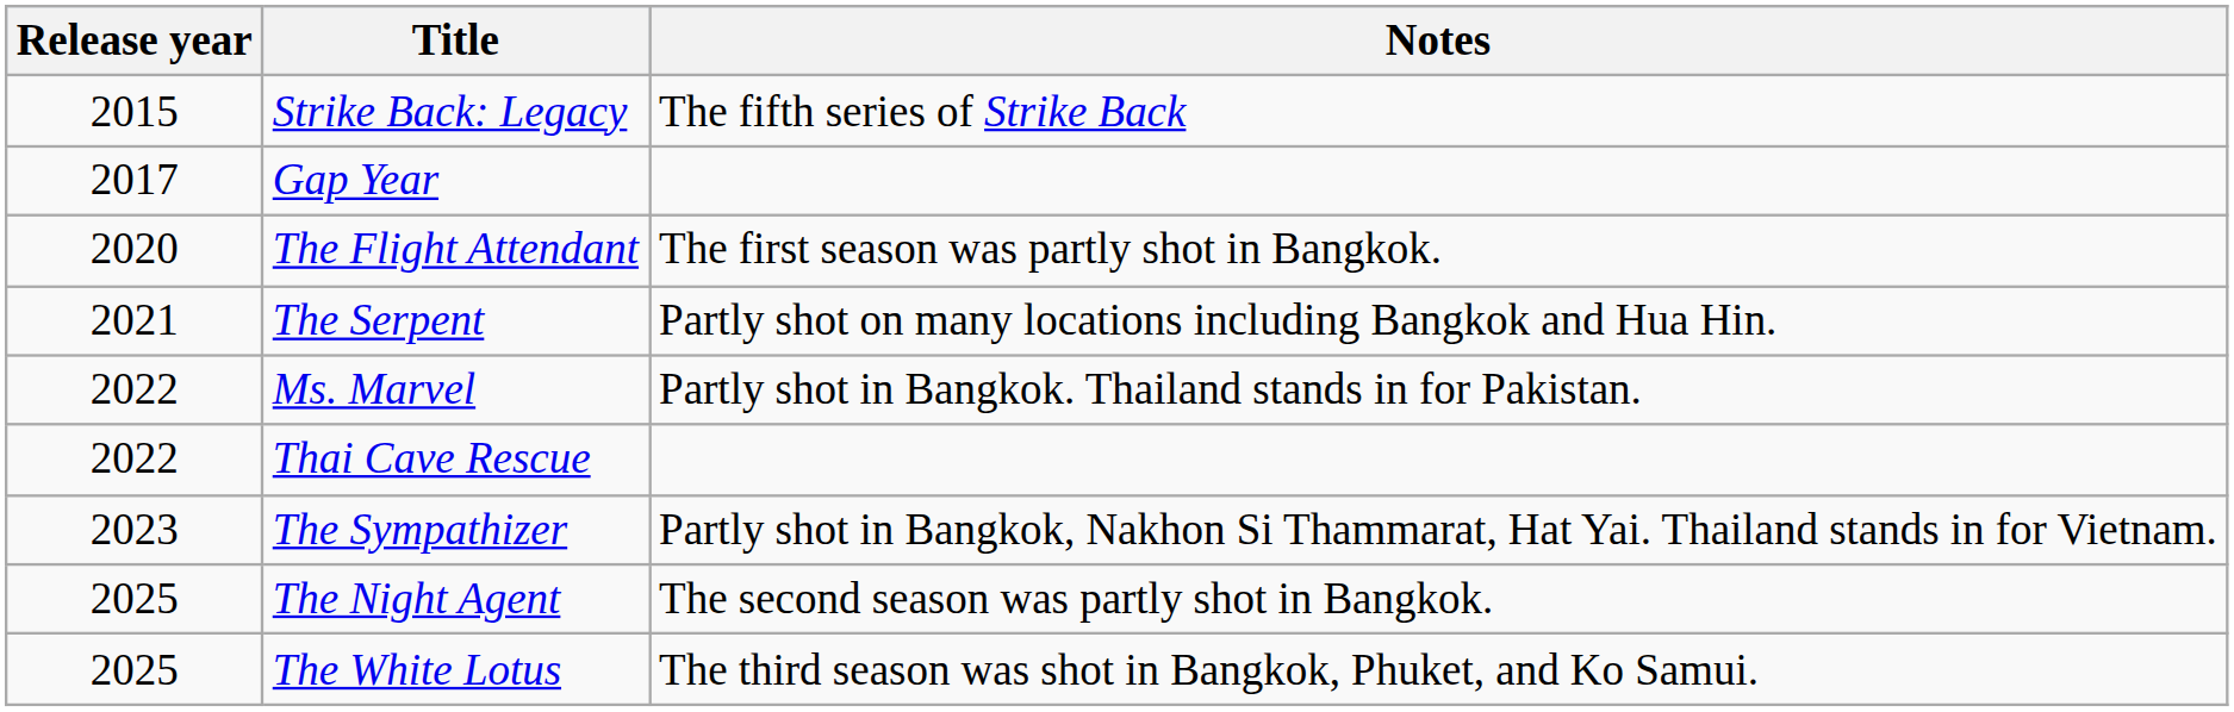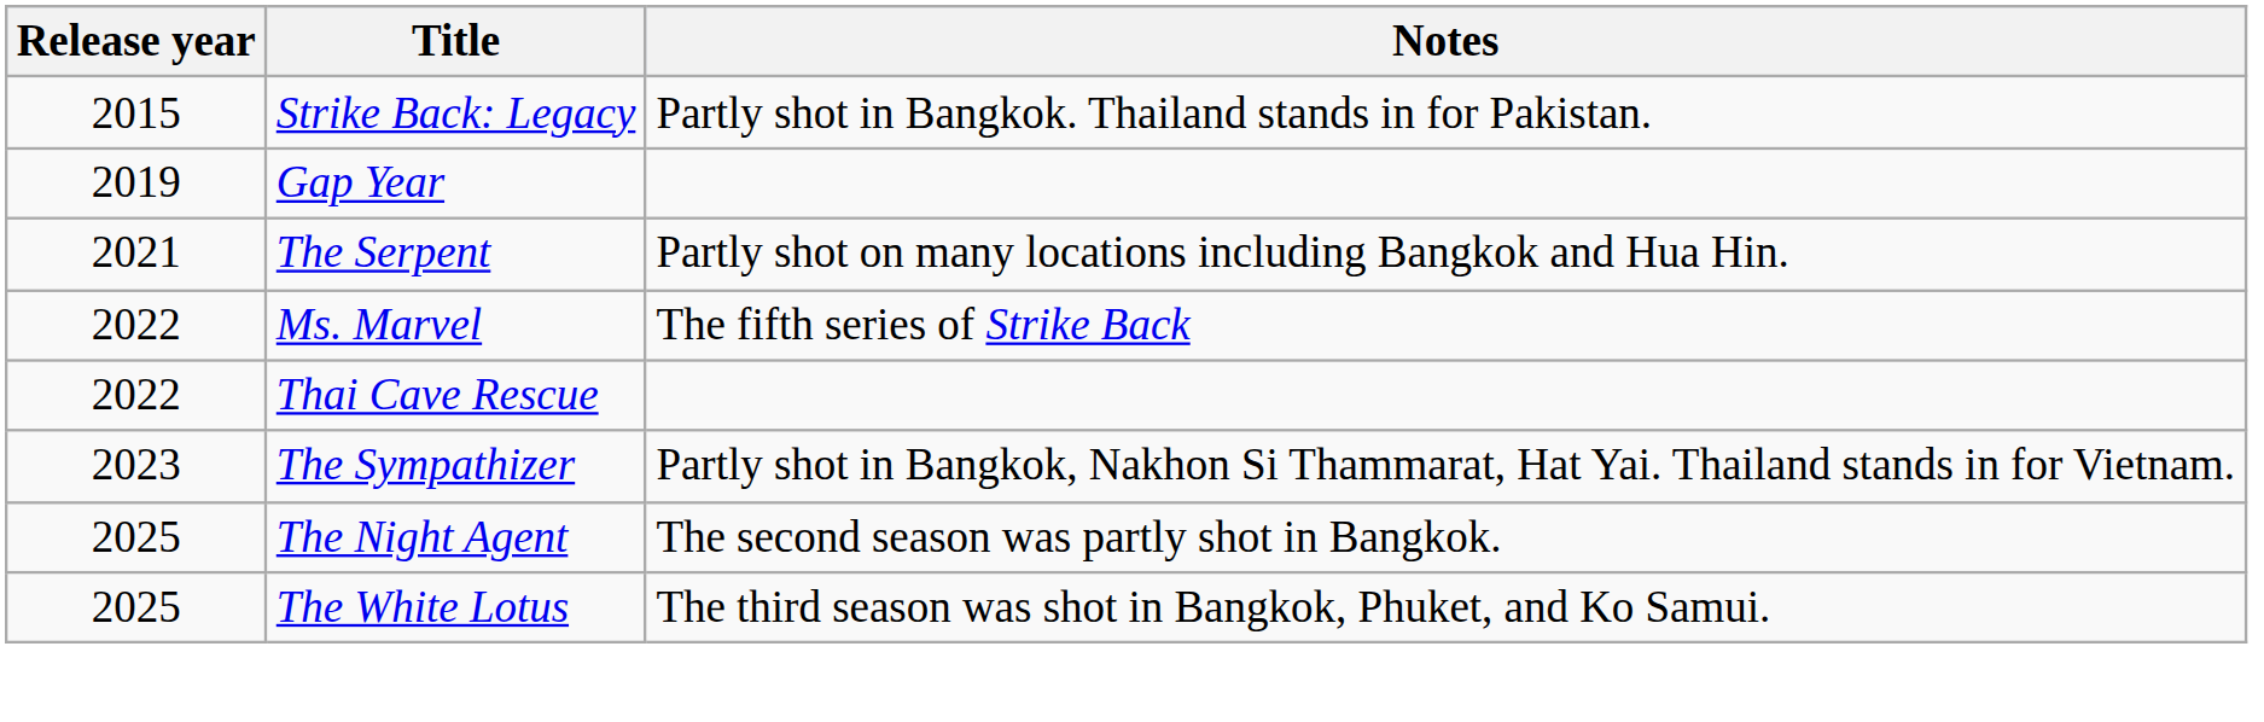 <table class="wikitable">
 <tr style="background:#b0c4de; text-align:center;">
 <th>Release year</th>
 <th>Title</th>
 <th>Notes</th>
 </tr>
 <tr>
 <td style="text-align:center;">2015</td>
 <td><em><a href='#'>Strike Back: Legacy</a></em></td>
-<td>The fifth series of <em><a href='#'>Strike Back</a></em></td>
+<td>Partly shot in Bangkok. Thailand stands in for Pakistan.</td>
 </tr>
 <tr>
-<td style="text-align:center;">2017</td>
+<td style="text-align:center;">2019</td>
 <td><em><a href='#'>Gap Year</a></em></td>
 <td></td>
-</tr>
-<tr>
-<td style="text-align:center;">2020</td>
-<td><em><a href='#'>The Flight Attendant</a></em></td>
-<td>The first season was partly shot in Bangkok.</td>
 </tr>
 <tr>
 <td style="text-align:center;">2021</td>
 <td><em><a href='#'>The Serpent</a></em></td>
 <td>Partly shot on many locations including Bangkok and Hua Hin.</td>
 </tr>
 <tr>
 <td style="text-align:center;">2022</td>
 <td><em><a href='#'>Ms. Marvel</a></em></td>
-<td>Partly shot in Bangkok. Thailand stands in for Pakistan.</td>
+<td>The fifth series of <em><a href='#'>Strike Back</a></em></td>
 </tr>
 <tr>
 <td style="text-align:center;">2022</td>
 <td><em><a href='#'>Thai Cave Rescue</a></em></td>
 <td></td>
 </tr>
 <tr>
 <td style="text-align:center;">2023</td>
 <td><em><a href='#'>The Sympathizer</a></em></td>
 <td>Partly shot in Bangkok, Nakhon Si Thammarat, Hat Yai. Thailand stands in for Vietnam.</td>
 </tr>
 <tr>
 <td style="text-align:center;">2025</td>
 <td><em><a href='#'>The Night Agent</a></em></td>
 <td>The second season was partly shot in Bangkok.</td>
 </tr>
 <tr>
 <td style="text-align:center;">2025</td>
 <td><em><a href='#'>The White Lotus</a></em></td>
 <td>The third season was shot in Bangkok, Phuket, and Ko Samui.</td>
 </tr>
 </table>
